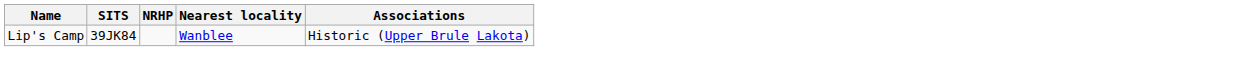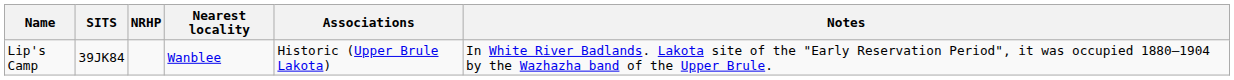 <table class="wikitable sortable">
 <tr>
 <th scope="col">Name</th>
 <th scope="col">SITS</th>
 <th scope="col">NRHP</th>
 <th scope="col">Nearest locality</th>
 <th scope="col">Associations</th>
+<th scope="col" class="unsortable">Notes</th>
 </tr>
 <tr>
 <td>Lip's Camp</td>
 <td>39JK84</td>
 <td></td>
 <td><a href='#'>Wanblee</a></td>
 <td>Historic (<a href='#'>Upper Brule</a> <a href='#'>Lakota</a>)</td>
+<td>In <a href='#'>White River Badlands</a>. <a href='#'>Lakota</a> site of the "Early Reservation Period", it was occupied 1880–1904 by the <a href='#'>Wazhazha band</a> of the <a href='#'>Upper Brule</a>.</td>
 </tr>
 </table>
